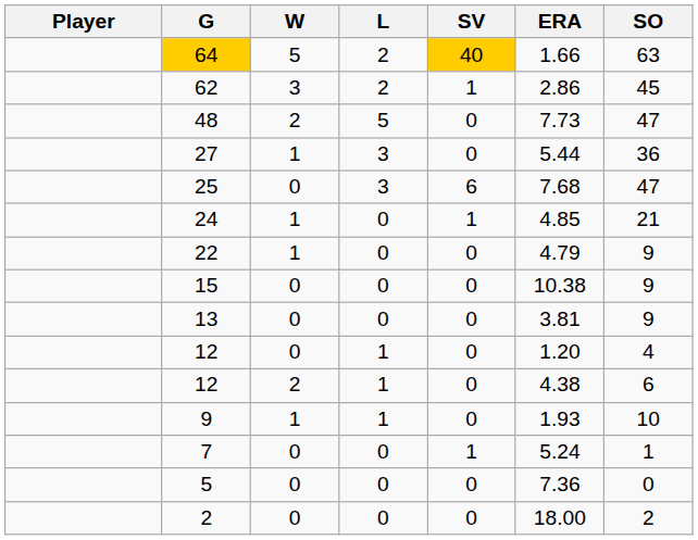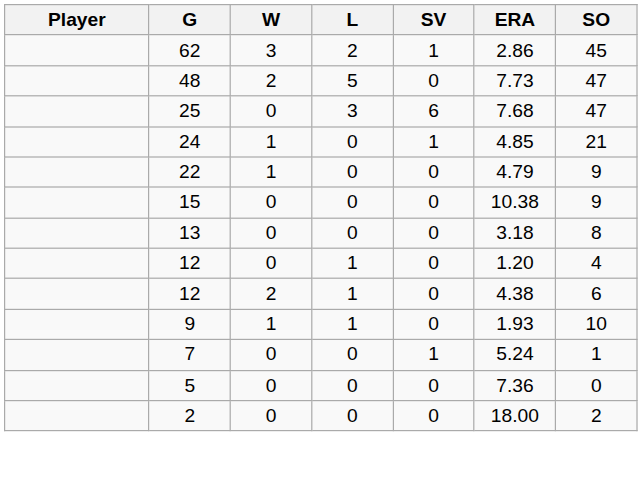 <table class="wikitable sortable">
 <tr>
 <th bgcolor="#DDDDFF" width="16%">Player</th>
 <th bgcolor="#DDDDFF" width="9%">G</th>
 <th bgcolor="#DDDDFF" width="9%">W</th>
 <th bgcolor="#DDDDFF" width="9%">L</th>
 <th bgcolor="#DDDDFF" width="9%">SV</th>
 <th bgcolor="#DDDDFF" width="9%">ERA</th>
 <th bgcolor="#DDDDFF" width="9%">SO</th>
-</tr>
-<tr align="center">
-<td></td>
-<td bgcolor="FFCC00">64</td>
-<td>5</td>
-<td>2</td>
-<td bgcolor="FFCC00">40</td>
-<td>1.66</td>
-<td>63</td>
 </tr>
 <tr align="center">
 <td></td>
 <td>62</td>
 <td>3</td>
 <td>2</td>
 <td>1</td>
 <td>2.86</td>
 <td>45</td>
 </tr>
 <tr align="center">
 <td></td>
 <td>48</td>
 <td>2</td>
 <td>5</td>
 <td>0</td>
 <td>7.73</td>
 <td>47</td>
-</tr>
-<tr align="center">
-<td></td>
-<td>27</td>
-<td>1</td>
-<td>3</td>
-<td>0</td>
-<td>5.44</td>
-<td>36</td>
 </tr>
 <tr align="center">
 <td></td>
 <td>25</td>
 <td>0</td>
 <td>3</td>
 <td>6</td>
 <td>7.68</td>
 <td>47</td>
 </tr>
 <tr align="center">
 <td></td>
 <td>24</td>
 <td>1</td>
 <td>0</td>
 <td>1</td>
 <td>4.85</td>
 <td>21</td>
 </tr>
 <tr align="center">
 <td></td>
 <td>22</td>
 <td>1</td>
 <td>0</td>
 <td>0</td>
 <td>4.79</td>
 <td>9</td>
 </tr>
 <tr align="center">
 <td></td>
 <td>15</td>
 <td>0</td>
 <td>0</td>
 <td>0</td>
 <td>10.38</td>
 <td>9</td>
 </tr>
 <tr align="center">
 <td></td>
 <td>13</td>
 <td>0</td>
 <td>0</td>
 <td>0</td>
-<td>3.81</td>
-<td>9</td>
+<td>3.18</td>
+<td>8</td>
 </tr>
 <tr align="center">
 <td></td>
 <td>12</td>
 <td>0</td>
 <td>1</td>
 <td>0</td>
 <td>1.20</td>
 <td>4</td>
 </tr>
 <tr align="center">
 <td></td>
 <td>12</td>
 <td>2</td>
 <td>1</td>
 <td>0</td>
 <td>4.38</td>
 <td>6</td>
 </tr>
 <tr align="center">
 <td></td>
 <td>9</td>
 <td>1</td>
 <td>1</td>
 <td>0</td>
 <td>1.93</td>
 <td>10</td>
 </tr>
 <tr align="center">
 <td></td>
 <td>7</td>
 <td>0</td>
 <td>0</td>
 <td>1</td>
 <td>5.24</td>
 <td>1</td>
 </tr>
 <tr align="center">
 <td></td>
 <td>5</td>
 <td>0</td>
 <td>0</td>
 <td>0</td>
 <td>7.36</td>
 <td>0</td>
 </tr>
 <tr align="center">
 <td></td>
 <td>2</td>
 <td>0</td>
 <td>0</td>
 <td>0</td>
 <td>18.00</td>
 <td>2</td>
 </tr>
 </table>
